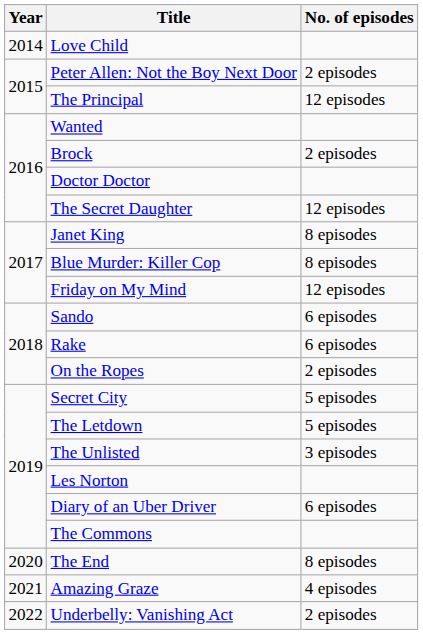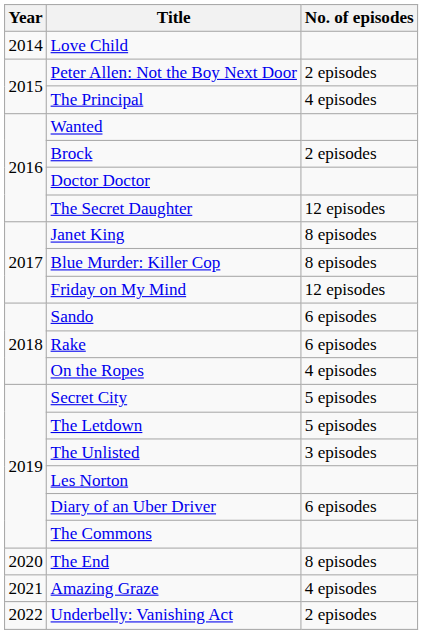 <table class="wikitable">
 <tr>
 <th>Year</th>
 <th>Title</th>
 <th>No. of episodes</th>
 </tr>
 <tr>
 <td>2014</td>
 <td><a href='#'>Love Child</a></td>
 <td></td>
 </tr>
 <tr>
 <td rowspan="2">2015</td>
 <td><a href='#'>Peter Allen: Not the Boy Next Door</a></td>
 <td>2 episodes</td>
 </tr>
 <tr>
 <td><a href='#'>The Principal</a></td>
-<td>12 episodes</td>
+<td>4 episodes</td>
 </tr>
 <tr>
 <td rowspan="4">2016</td>
 <td><a href='#'>Wanted</a></td>
 <td></td>
 </tr>
 <tr>
 <td><a href='#'>Brock</a></td>
 <td>2 episodes</td>
 </tr>
 <tr>
 <td><a href='#'>Doctor Doctor</a></td>
 <td></td>
 </tr>
 <tr>
 <td><a href='#'>The Secret Daughter</a></td>
 <td>12 episodes</td>
 </tr>
 <tr>
 <td rowspan="3">2017</td>
 <td><a href='#'>Janet King</a></td>
 <td>8 episodes</td>
 </tr>
 <tr>
 <td><a href='#'>Blue Murder: Killer Cop</a></td>
 <td>8 episodes</td>
 </tr>
 <tr>
 <td><a href='#'>Friday on My Mind</a></td>
 <td>12 episodes</td>
 </tr>
 <tr>
 <td rowspan="3">2018</td>
 <td><a href='#'>Sando</a></td>
 <td>6 episodes</td>
 </tr>
 <tr>
 <td><a href='#'>Rake</a></td>
 <td>6 episodes</td>
 </tr>
 <tr>
 <td><a href='#'>On the Ropes</a></td>
-<td>2 episodes</td>
+<td>4 episodes</td>
 </tr>
 <tr>
 <td rowspan="6">2019</td>
 <td><a href='#'>Secret City</a></td>
 <td>5 episodes</td>
 </tr>
 <tr>
 <td><a href='#'>The Letdown</a></td>
 <td>5 episodes</td>
 </tr>
 <tr>
 <td><a href='#'>The Unlisted</a></td>
 <td>3 episodes</td>
 </tr>
 <tr>
 <td><a href='#'>Les Norton</a></td>
 <td></td>
 </tr>
 <tr>
 <td><a href='#'>Diary of an Uber Driver</a></td>
 <td>6 episodes</td>
 </tr>
 <tr>
 <td><a href='#'>The Commons</a></td>
 <td></td>
 </tr>
 <tr>
 <td>2020</td>
 <td><a href='#'>The End</a></td>
 <td>8 episodes</td>
 </tr>
 <tr>
 <td>2021</td>
 <td><a href='#'>Amazing Graze</a></td>
 <td>4 episodes</td>
 </tr>
 <tr>
 <td>2022</td>
 <td><a href='#'>Underbelly: Vanishing Act</a></td>
 <td>2 episodes</td>
 </tr>
 </table>
